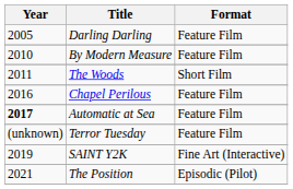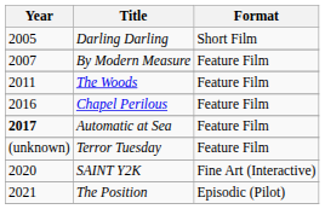 <table class="wikitable">
 <tr>
 <th>Year</th>
 <th>Title</th>
 <th>Format</th>
 </tr>
 <tr>
 <td>2005</td>
 <td><em>Darling Darling</em></td>
-<td>Feature Film</td>
+<td>Short Film</td>
 </tr>
 <tr>
 </tr>
 <tr>
-<td>2010</td>
+<td>2007</td>
 <td><em>By Modern Measure</em></td>
 <td>Feature Film</td>
 </tr>
 <tr>
 </tr>
 <tr>
 <td>2011</td>
 <td><em><a href='#'>The Woods</a></em></td>
-<td>Short Film</td>
+<td>Feature Film</td>
 </tr>
 <tr>
 </tr>
 <tr>
 <td>2016</td>
 <td><em><a href='#'>Chapel Perilous</a></em></td>
 <td>Feature Film</td>
 </tr>
 <tr>
 </tr>
 <tr>
 <td><strong>2017</strong></td>
 <td><em>Automatic at Sea</em></td>
 <td>Feature Film</td>
 </tr>
 <tr>
 </tr>
 <tr>
 <td>(unknown)</td>
 <td><em>Terror Tuesday</em></td>
 <td>Feature Film</td>
 </tr>
 <tr>
 </tr>
 <tr>
-<td>2019</td>
+<td>2020</td>
 <td><em>SAINT Y2K</em></td>
 <td>Fine Art (Interactive)</td>
 </tr>
 <tr>
 </tr>
 <tr>
 <td>2021</td>
 <td><em>The Position</em></td>
 <td>Episodic (Pilot)</td>
 </tr>
 <tr>
 </tr>
 </table>
